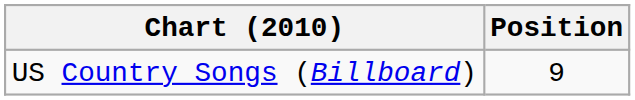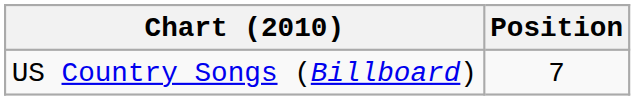 <table class="wikitable sortable">
 <tr>
 <th scope="col">Chart (2010)</th>
 <th scope="col">Position</th>
 </tr>
 <tr>
 <td>US <a href='#'>Country Songs</a> (<em><a href='#'>Billboard</a></em>)</td>
-<td align="center">9</td>
+<td align="center">7</td>
 </tr>
 </table>
